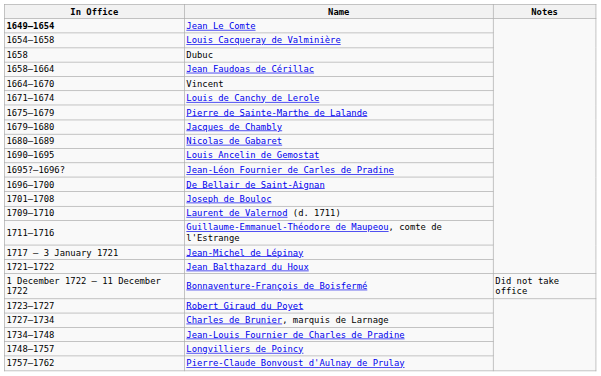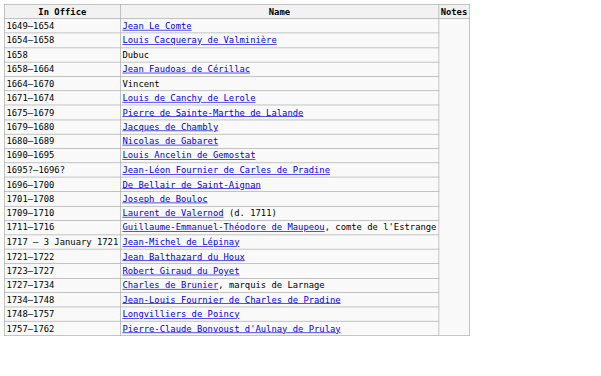 <table class=wikitable>
 <tr>
 <th>In Office</th>
 <th>Name</th>
 <th>Notes</th>
 </tr>
 <tr>
-<td><strong>1649–1654</strong></td>
+<td>1649–1654</td>
 <td><a href='#'>Jean Le Comte</a></td>
 </tr>
 <tr>
 <td>1654–1658</td>
 <td><a href='#'>Louis Cacqueray de Valminière</a></td>
 </tr>
 <tr>
 <td>1658</td>
 <td>Dubuc</td>
 </tr>
 <tr>
 <td>1658–1664</td>
 <td><a href='#'>Jean Faudoas de Cérillac</a></td>
 </tr>
 <tr>
 <td>1664–1670</td>
 <td>Vincent</td>
 </tr>
 <tr>
 <td>1671–1674</td>
 <td><a href='#'>Louis de Canchy de Lerole</a></td>
 </tr>
 <tr>
 <td>1675–1679</td>
 <td><a href='#'>Pierre de Sainte-Marthe de Lalande</a></td>
 </tr>
 <tr>
 <td>1679–1680</td>
 <td><a href='#'>Jacques de Chambly</a></td>
 </tr>
 <tr>
 <td>1680–1689</td>
 <td><a href='#'>Nicolas de Gabaret</a></td>
 </tr>
 <tr>
 <td>1690–1695</td>
 <td><a href='#'>Louis Ancelin de Gemostat</a></td>
 </tr>
 <tr>
 <td>1695?–1696?</td>
 <td><a href='#'>Jean-Léon Fournier de Carles de Pradine</a></td>
 </tr>
 <tr>
 <td>1696–1700</td>
 <td><a href='#'>De Bellair de Saint-Aignan</a></td>
 </tr>
 <tr>
 <td>1701–1708</td>
 <td><a href='#'>Joseph de Bouloc</a></td>
 </tr>
 <tr>
 <td>1709–1710</td>
 <td><a href='#'>Laurent de Valernod</a> (d. 1711)</td>
 </tr>
 <tr>
 <td>1711–1716</td>
 <td><a href='#'>Guillaume-Emmanuel-Théodore de Maupeou</a>, comte de l'Estrange</td>
 </tr>
 <tr>
 <td>1717 – 3 January 1721</td>
 <td><a href='#'>Jean-Michel de Lépinay</a></td>
 </tr>
 <tr>
 <td>1721–1722</td>
 <td><a href='#'>Jean Balthazard du Houx</a></td>
 </tr>
 <tr>
-<td>1 December 1722 – 11 December 1722</td>
-<td><a href='#'>Bonnaventure-François de Boisfermé</a></td>
-<td>Did not take office</td>
-</tr>
-<tr>
 <td>1723–1727</td>
 <td><a href='#'>Robert Giraud du Poyet</a></td>
 </tr>
 <tr>
 <td>1727–1734</td>
 <td><a href='#'>Charles de Brunier</a>, marquis de Larnage</td>
 </tr>
 <tr>
 <td>1734–1748</td>
 <td><a href='#'>Jean-Louis Fournier de Charles de Pradine</a></td>
 </tr>
 <tr>
 <td>1748–1757</td>
 <td><a href='#'>Longvilliers de Poincy</a></td>
 </tr>
 <tr>
 <td>1757–1762</td>
 <td><a href='#'>Pierre-Claude Bonvoust d'Aulnay de Prulay</a></td>
 </tr>
 </table>
